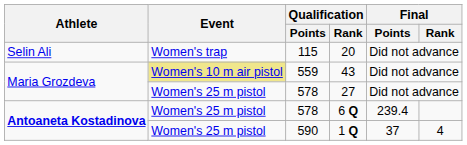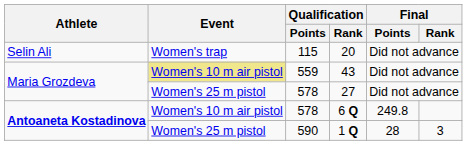 <table class="wikitable" style="font-size:90%">
 <tr>
 <th rowspan="2">Athlete</th>
 <th rowspan="2">Event</th>
 <th colspan=2>Qualification</th>
 <th colspan=2>Final</th>
 </tr>
 <tr style="font-size:95%">
 <th>Points</th>
 <th>Rank</th>
 <th>Points</th>
 <th>Rank</th>
 </tr>
 <tr align=center>
 <td align=left><a href='#'>Selin Ali</a></td>
 <td align=left><a href='#'>Women's trap</a></td>
 <td>115</td>
 <td>20</td>
 <td colspan=2>Did not advance</td>
 </tr>
 <tr align=center>
 <td align=left rowspan=2><a href='#'>Maria Grozdeva</a></td>
 <td align=left style="background: khaki;"><a href='#'>Women's 10 m air pistol</a></td>
 <td>559</td>
 <td>43</td>
 <td colspan=2>Did not advance</td>
 </tr>
 <tr align=center>
 <td align=left><a href='#'>Women's 25 m pistol</a></td>
 <td>578</td>
 <td>27</td>
 <td colspan=2>Did not advance</td>
 </tr>
 <tr align=center>
 <td align=left rowspan=2><strong><a href='#'>Antoaneta Kostadinova</a></strong></td>
-<td align=left><a href='#'>Women's 25 m pistol</a></td>
+<td align=left><a href='#'>Women's 10 m air pistol</a></td>
 <td>578</td>
 <td>6 <strong>Q</strong></td>
-<td>239.4</td>
+<td>249.8</td>
 <td></td>
 </tr>
 <tr align=center>
 <td align=left><a href='#'>Women's 25 m pistol</a></td>
 <td>590</td>
 <td>1 <strong>Q</strong></td>
-<td>37</td>
-<td>4</td>
+<td>28</td>
+<td>3</td>
 </tr>
 </table>
